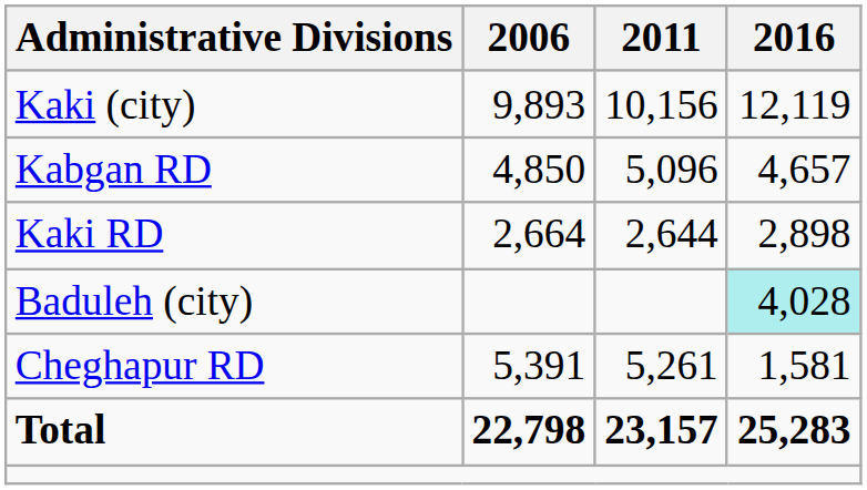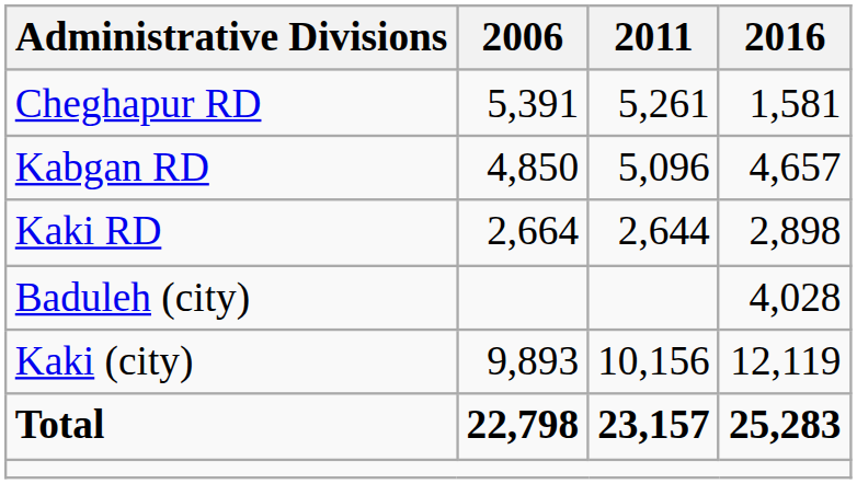 <table class="wikitable">
 <tr>
 <th>Administrative Divisions</th>
 <th>2006</th>
 <th>2011</th>
 <th>2016</th>
 </tr>
 <tr>
-<td><a href='#'>Kaki</a> (city)</td>
-<td style="text-align: right;">9,893</td>
-<td style="text-align: right;">10,156</td>
-<td style="text-align: right;">12,119</td>
+<td><a href='#'>Cheghapur RD</a></td>
+<td style="text-align: right;">5,391</td>
+<td style="text-align: right;">5,261</td>
+<td style="text-align: right;">1,581</td>
 </tr>
 <tr>
 <td><a href='#'>Kabgan RD</a></td>
 <td style="text-align: right;">4,850</td>
 <td style="text-align: right;">5,096</td>
 <td style="text-align: right;">4,657</td>
 </tr>
 <tr>
 <td><a href='#'>Kaki RD</a></td>
 <td style="text-align: right;">2,664</td>
 <td style="text-align: right;">2,644</td>
 <td style="text-align: right;">2,898</td>
 </tr>
 <tr>
 <td><a href='#'>Baduleh</a> (city)</td>
 <td style="text-align: right;"></td>
 <td style="text-align: right;"></td>
-<td style="background: paleturquoise; text-align: right;">4,028</td>
+<td style="text-align: right;">4,028</td>
 </tr>
 <tr>
-<td><a href='#'>Cheghapur RD</a></td>
-<td style="text-align: right;">5,391</td>
-<td style="text-align: right;">5,261</td>
-<td style="text-align: right;">1,581</td>
+<td><a href='#'>Kaki</a> (city)</td>
+<td style="text-align: right;">9,893</td>
+<td style="text-align: right;">10,156</td>
+<td style="text-align: right;">12,119</td>
 </tr>
 <tr>
 <td><strong>Total</strong></td>
 <td style="text-align: right;"><strong>22,798</strong></td>
 <td style="text-align: right;"><strong>23,157</strong></td>
 <td style="text-align: right;"><strong>25,283</strong></td>
 </tr>
 <tr>
 <td colspan=4></td>
 </tr>
 </table>
